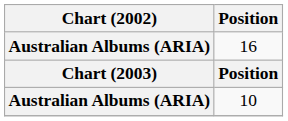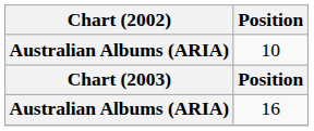 <table class="wikitable sortable plainrowheaders" style="text-align:center">
 <tr>
 <th scope="col">Chart (2002)</th>
 <th scope="col">Position</th>
 </tr>
 <tr>
 <th scope="row">Australian Albums (ARIA)</th>
-<td>16</td>
+<td>10</td>
 </tr>
 <tr>
 <th scope="col">Chart (2003)</th>
 <th scope="col">Position</th>
 </tr>
 <tr>
 <th scope="row">Australian Albums (ARIA)</th>
-<td>10</td>
+<td>16</td>
 </tr>
 <tr>
 </tr>
 </table>
